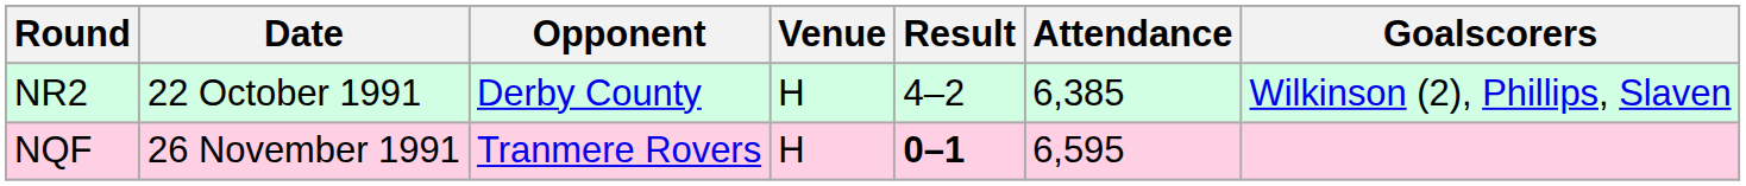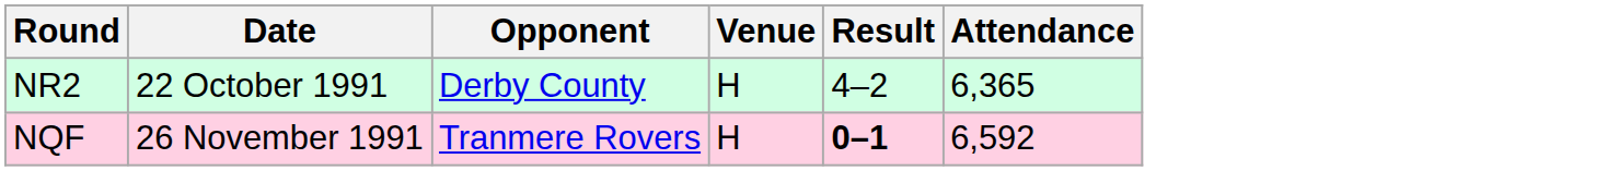 <table class="wikitable">
 <tr>
 <th>Round</th>
 <th>Date</th>
 <th>Opponent</th>
 <th>Venue</th>
 <th>Result</th>
 <th>Attendance</th>
-<th>Goalscorers</th>
 </tr>
 <tr style="background-color: #d0ffe3;">
 <td>NR2</td>
 <td>22 October 1991</td>
 <td><a href='#'>Derby County</a></td>
 <td>H</td>
 <td>4–2 </td>
-<td>6,385</td>
-<td><a href='#'>Wilkinson</a> (2), <a href='#'>Phillips</a>, <a href='#'>Slaven</a></td>
+<td>6,365</td>
 </tr>
 <tr style="background-color: #ffd0e3;">
 <td>NQF</td>
 <td>26 November 1991</td>
 <td><a href='#'>Tranmere Rovers</a></td>
 <td>H</td>
 <td><strong>0–1</strong></td>
-<td>6,595</td>
-<td></td>
+<td>6,592</td>
 </tr>
 </table>
